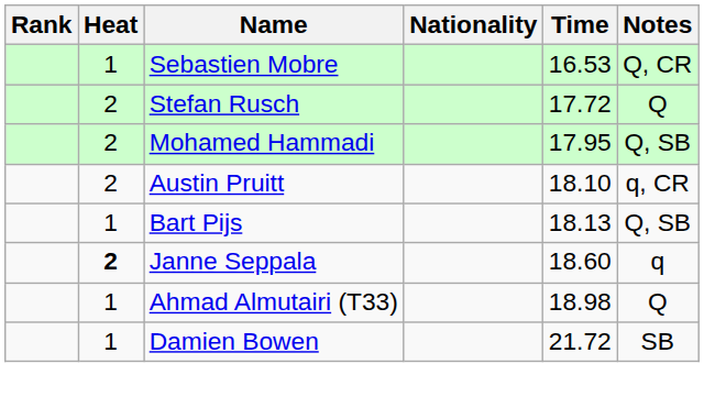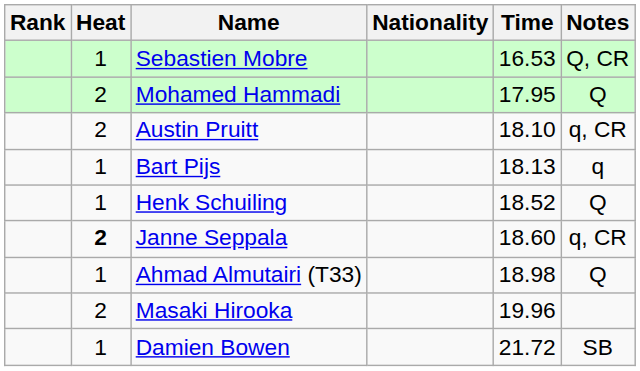 <table class="wikitable sortable" style="text-align:center">
 <tr>
 <th>Rank</th>
 <th>Heat</th>
 <th>Name</th>
 <th>Nationality</th>
 <th>Time</th>
 <th>Notes</th>
 </tr>
 <tr style="background:#cfc;">
 <td></td>
 <td>1</td>
 <td align=left><a href='#'>Sebastien Mobre</a></td>
 <td align=left></td>
 <td>16.53</td>
 <td>Q, CR</td>
 </tr>
 <tr style="background:#cfc;">
 <td></td>
 <td>2</td>
-<td align=left><a href='#'>Stefan Rusch</a></td>
-<td align=left></td>
-<td>17.72</td>
-<td>Q</td>
-</tr>
-<tr style="background:#cfc;">
-<td></td>
-<td>2</td>
 <td align=left><a href='#'>Mohamed Hammadi</a></td>
 <td align=left></td>
 <td>17.95</td>
-<td>Q, SB</td>
+<td>Q</td>
 </tr>
 <tr>
 <td></td>
 <td>2</td>
 <td align=left><a href='#'>Austin Pruitt</a></td>
 <td align=left></td>
 <td>18.10</td>
 <td>q, CR</td>
 </tr>
 <tr>
 <td></td>
 <td>1</td>
 <td align=left><a href='#'>Bart Pijs</a></td>
 <td align=left></td>
 <td>18.13</td>
-<td>Q, SB</td>
+<td>q</td>
+</tr>
+<tr>
+<td></td>
+<td>1</td>
+<td align=left><a href='#'>Henk Schuiling</a></td>
+<td align=left></td>
+<td>18.52</td>
+<td>Q</td>
 </tr>
 <tr>
 <td></td>
 <td><strong>2</strong></td>
 <td align=left><a href='#'>Janne Seppala</a></td>
 <td align=left></td>
 <td>18.60</td>
-<td>q</td>
+<td>q, CR</td>
 </tr>
 <tr>
 <td></td>
 <td>1</td>
 <td align=left><a href='#'>Ahmad Almutairi</a> (T33)</td>
 <td align=left></td>
 <td>18.98</td>
 <td>Q</td>
 </tr>
 <tr>
 <td></td>
+<td>2</td>
+<td align=left><a href='#'>Masaki Hirooka</a></td>
+<td align=left></td>
+<td>19.96</td>
+<td></td>
+</tr>
+<tr>
+<td></td>
 <td>1</td>
 <td align=left><a href='#'>Damien Bowen</a></td>
 <td align=left></td>
 <td>21.72</td>
 <td>SB</td>
 </tr>
 </table>
